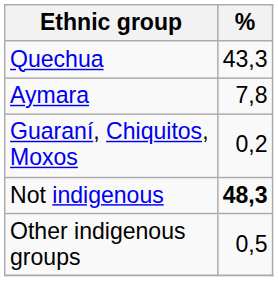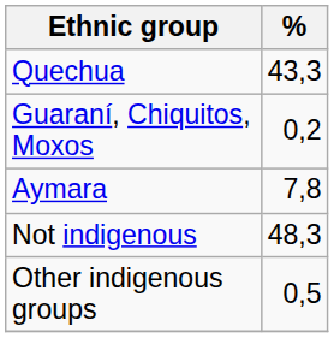 <table class="wikitable" border="1" style="width:30%;" border="1">
 <tr bgcolor=#EFEFEF>
 <th><strong>Ethnic group</strong></th>
 <th><strong>%</strong></th>
 </tr>
 <tr>
 <td><a href='#'>Quechua</a></td>
 <td align="right">43,3</td>
 </tr>
 <tr>
+<td><a href='#'>Guaraní</a>, <a href='#'>Chiquitos</a>, <a href='#'>Moxos</a></td>
+<td align="right">0,2</td>
+</tr>
+<tr>
 <td><a href='#'>Aymara</a></td>
 <td align="right">7,8</td>
 </tr>
 <tr>
-<td><a href='#'>Guaraní</a>, <a href='#'>Chiquitos</a>, <a href='#'>Moxos</a></td>
-<td align="right">0,2</td>
-</tr>
-<tr>
 <td>Not <a href='#'>indigenous</a></td>
-<td align="right"><strong>48,3</strong></td>
+<td align="right">48,3</td>
 </tr>
 <tr>
 <td>Other indigenous groups</td>
 <td align="right">0,5</td>
 </tr>
 <tr>
 </tr>
 </table>
